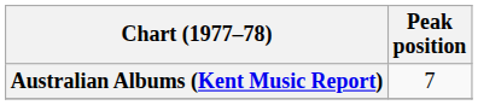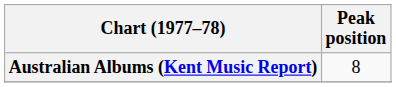 <table class="wikitable sortable plainrowheaders" style="text-align:center">
 <tr>
 <th scope="col">Chart (1977–78)</th>
 <th scope="col">Peak<br>position</th>
 </tr>
 <tr>
 <th scope="row">Australian Albums (<a href='#'>Kent Music Report</a>)</th>
-<td>7</td>
+<td>8</td>
 </tr>
 <tr>
 </tr>
 <tr>
 </tr>
 <tr>
 </tr>
 <tr>
 </tr>
 <tr>
 </tr>
 <tr>
 </tr>
 <tr>
 </tr>
 </table>
